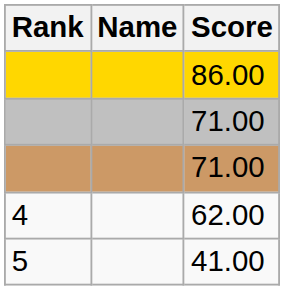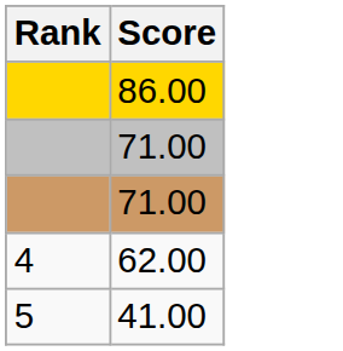 <table class="wikitable">
 <tr>
 <th>Rank</th>
-<th>Name</th>
 <th>Score</th>
 </tr>
 <tr style="background:gold;">
-<td></td>
 <td></td>
 <td>86.00</td>
 </tr>
 <tr style="background:silver;">
 <td></td>
-<td></td>
 <td>71.00</td>
 </tr>
 <tr style="background:#cc9966;">
-<td></td>
 <td></td>
 <td>71.00</td>
 </tr>
 <tr>
 <td>4</td>
-<td></td>
 <td>62.00</td>
 </tr>
 <tr>
 <td>5</td>
-<td></td>
 <td>41.00</td>
 </tr>
 </table>
